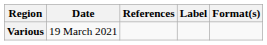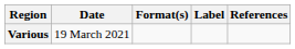 <table class="wikitable plainrowheaders">
 <tr>
 <th scope="col">Region</th>
 <th scope="col">Date</th>
+<th scope="col">Format(s)</th>
+<th scope="col">Label</th>
 <th scope="col">References</th>
-<th scope="col">Label</th>
-<th scope="col">Format(s)</th>
 </tr>
 <tr>
 <th scope="row">Various</th>
 <td>19 March 2021</td>
 <td></td>
 <td></td>
 <td></td>
 </tr>
 </table>
